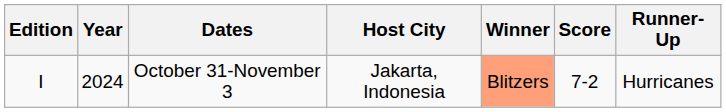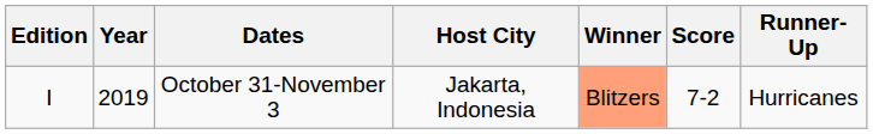 <table class="wikitable" style="text-align:center">
 <tr>
 <th><strong>Edition</strong></th>
 <th><strong>Year</strong></th>
 <th><strong>Dates</strong></th>
 <th><strong>Host City</strong></th>
 <th><strong>Winner</strong></th>
 <th><strong>Score</strong></th>
 <th><strong>Runner-Up</strong></th>
 </tr>
 <tr>
 <td>I</td>
-<td>2024</td>
+<td>2019</td>
 <td>October 31-November 3</td>
 <td>Jakarta, Indonesia</td>
 <td style="background: lightsalmon;">Blitzers</td>
 <td>7-2</td>
 <td>Hurricanes</td>
 </tr>
 </table>
